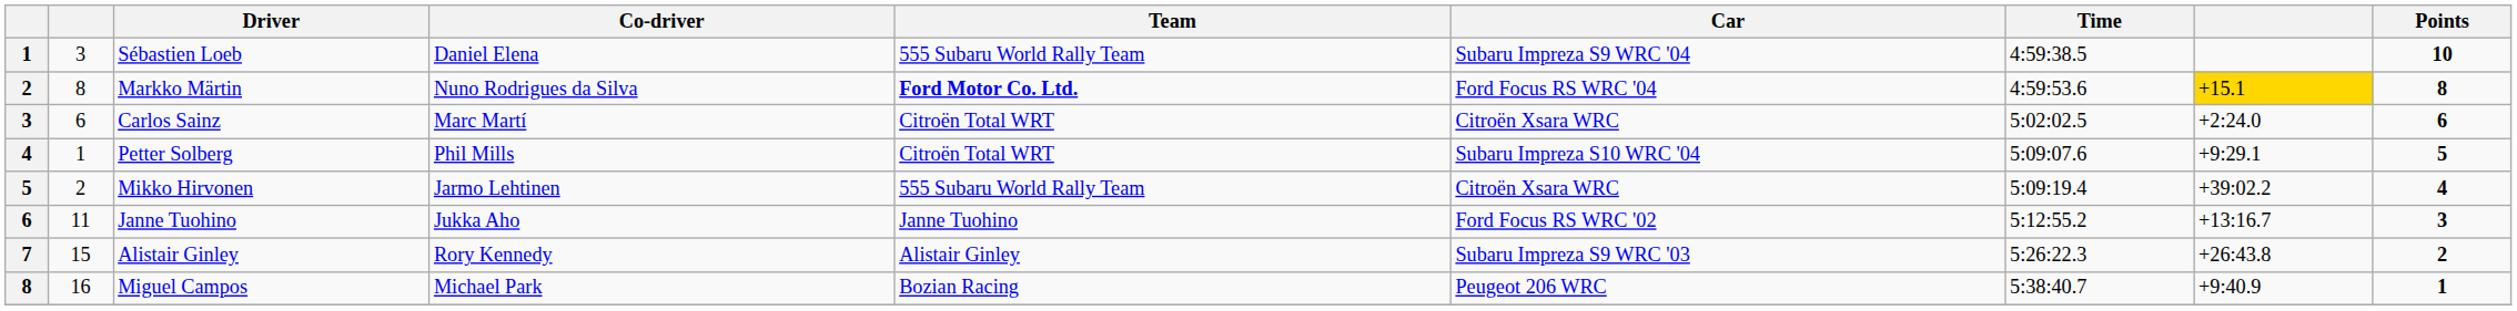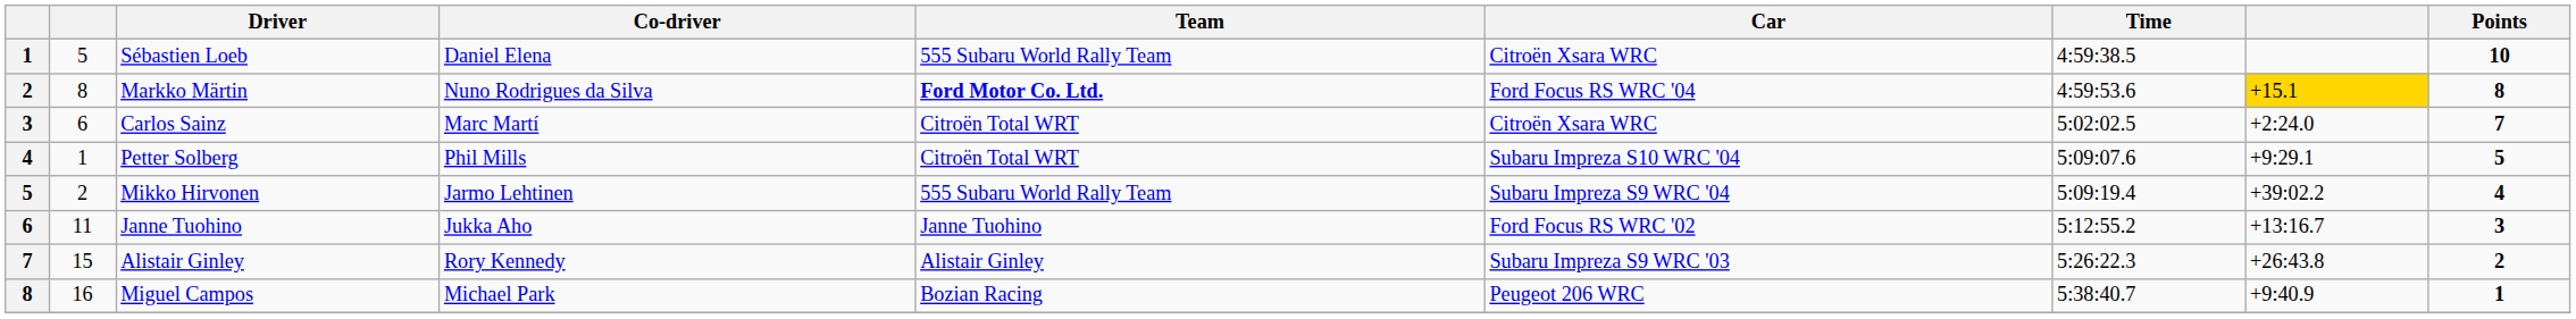 <table class="wikitable" width=85% style="font-size: 85%;">
 <tr>
 <th></th>
 <th></th>
 <th>Driver</th>
 <th>Co-driver</th>
 <th>Team</th>
 <th>Car</th>
 <th>Time</th>
 <th></th>
 <th>Points</th>
 </tr>
 <tr>
 <th>1</th>
-<td align="center">3</td>
+<td align="center">5</td>
 <td> <a href='#'>Sébastien Loeb</a></td>
 <td> <a href='#'>Daniel Elena</a></td>
 <td> <a href='#'>555 Subaru World Rally Team</a></td>
-<td><a href='#'>Subaru Impreza S9 WRC '04</a></td>
+<td><a href='#'>Citroën Xsara WRC</a></td>
 <td>4:59:38.5</td>
 <td></td>
 <td align="center"><strong>10</strong></td>
 </tr>
 <tr>
 <th>2</th>
 <td align="center">8</td>
 <td> <a href='#'>Markko Märtin</a></td>
 <td> <a href='#'>Nuno Rodrigues da Silva</a></td>
 <td><strong> <a href='#'>Ford Motor Co. Ltd.</a></strong></td>
 <td><a href='#'>Ford Focus RS WRC '04</a></td>
 <td>4:59:53.6</td>
 <td style="background: gold;">+15.1</td>
 <td align="center"><strong>8</strong></td>
 </tr>
 <tr>
 <th>3</th>
 <td align="center">6</td>
 <td> <a href='#'>Carlos Sainz</a></td>
 <td> <a href='#'>Marc Martí</a></td>
 <td> <a href='#'>Citroën Total WRT</a></td>
 <td><a href='#'>Citroën Xsara WRC</a></td>
 <td>5:02:02.5</td>
 <td>+2:24.0</td>
-<td align="center"><strong>6</strong></td>
+<td align="center"><strong>7</strong></td>
 </tr>
 <tr>
 <th>4</th>
 <td align="center">1</td>
 <td> <a href='#'>Petter Solberg</a></td>
 <td> <a href='#'>Phil Mills</a></td>
 <td> <a href='#'>Citroën Total WRT</a></td>
 <td><a href='#'>Subaru Impreza S10 WRC '04</a></td>
 <td>5:09:07.6</td>
 <td>+9:29.1</td>
 <td align="center"><strong>5</strong></td>
 </tr>
 <tr>
 <th>5</th>
 <td align="center">2</td>
 <td> <a href='#'>Mikko Hirvonen</a></td>
 <td> <a href='#'>Jarmo Lehtinen</a></td>
 <td> <a href='#'>555 Subaru World Rally Team</a></td>
-<td><a href='#'>Citroën Xsara WRC</a></td>
+<td><a href='#'>Subaru Impreza S9 WRC '04</a></td>
 <td>5:09:19.4</td>
 <td>+39:02.2</td>
 <td align="center"><strong>4</strong></td>
 </tr>
 <tr>
 <th>6</th>
 <td align="center">11</td>
 <td> <a href='#'>Janne Tuohino</a></td>
 <td> <a href='#'>Jukka Aho</a></td>
 <td> <a href='#'>Janne Tuohino</a></td>
 <td><a href='#'>Ford Focus RS WRC '02</a></td>
 <td>5:12:55.2</td>
 <td>+13:16.7</td>
 <td align="center"><strong>3</strong></td>
 </tr>
 <tr>
 <th>7</th>
 <td align="center">15</td>
 <td> <a href='#'>Alistair Ginley</a></td>
 <td> <a href='#'>Rory Kennedy</a></td>
 <td> <a href='#'>Alistair Ginley</a></td>
 <td><a href='#'>Subaru Impreza S9 WRC '03</a></td>
 <td>5:26:22.3</td>
 <td>+26:43.8</td>
 <td align="center"><strong>2</strong></td>
 </tr>
 <tr>
 <th>8</th>
 <td align="center">16</td>
 <td> <a href='#'>Miguel Campos</a></td>
 <td> <a href='#'>Michael Park</a></td>
 <td> <a href='#'>Bozian Racing</a></td>
 <td><a href='#'>Peugeot 206 WRC</a></td>
 <td>5:38:40.7</td>
 <td>+9:40.9</td>
 <td align="center"><strong>1</strong></td>
 </tr>
 <tr>
 </tr>
 </table>
